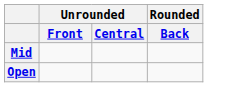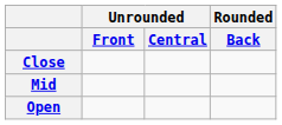 <table class="wikitable" style="text-align: center;">
 <tr>
 <th></th>
 <th colspan="2">Unrounded</th>
 <th>Rounded</th>
 </tr>
 <tr>
 <th></th>
 <th style="width: 4em; text-align:center;"><a href='#'>Front</a></th>
 <th style="width: 4em; text-align:center;"><a href='#'>Central</a></th>
 <th style="width: 4em; text-align:center;"><a href='#'>Back</a></th>
+</tr>
+<tr>
+<th style="width: 5em; text-align:center;"><a href='#'>Close</a></th>
+<td></td>
+<td></td>
+<td></td>
 </tr>
 <tr>
 <th><a href='#'>Mid</a></th>
 <td></td>
 <td></td>
 <td></td>
 </tr>
 <tr>
 <th><a href='#'>Open</a></th>
 <td></td>
 <td></td>
 <td></td>
 </tr>
 </table>
